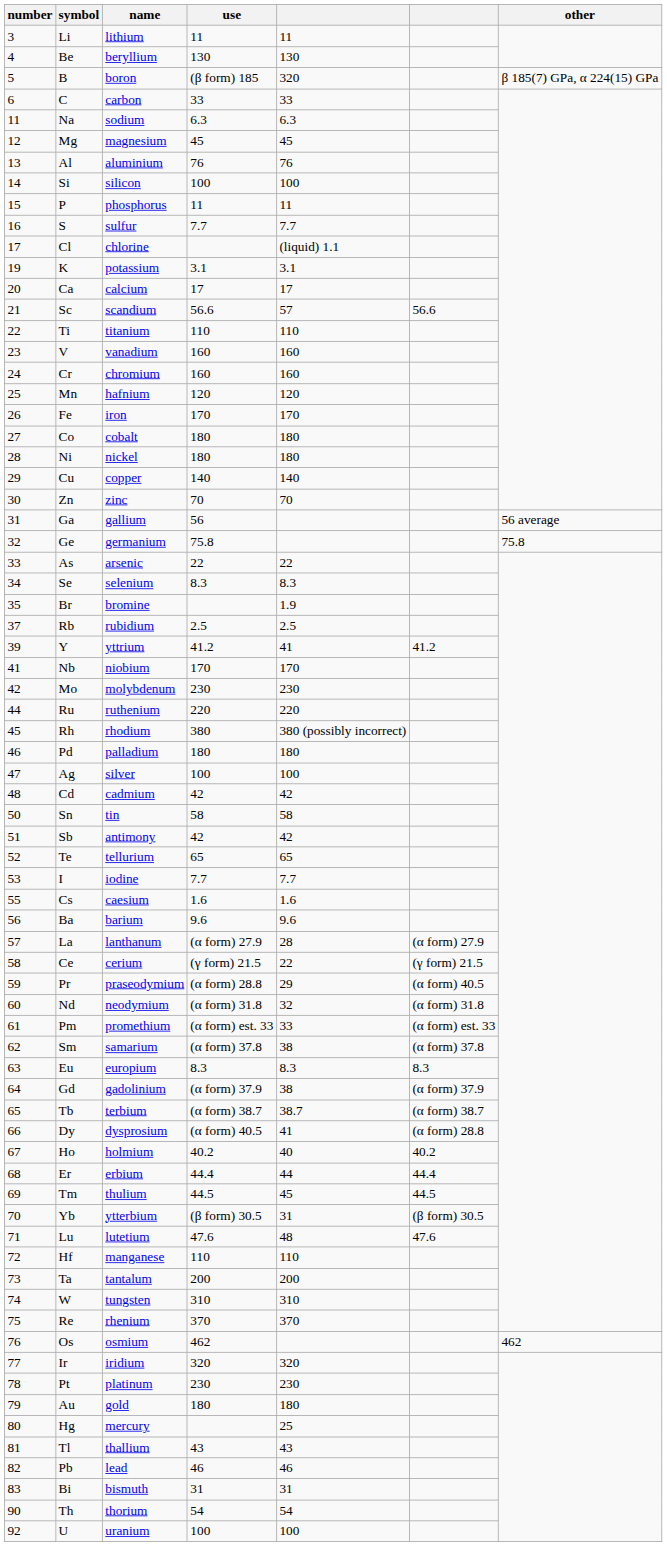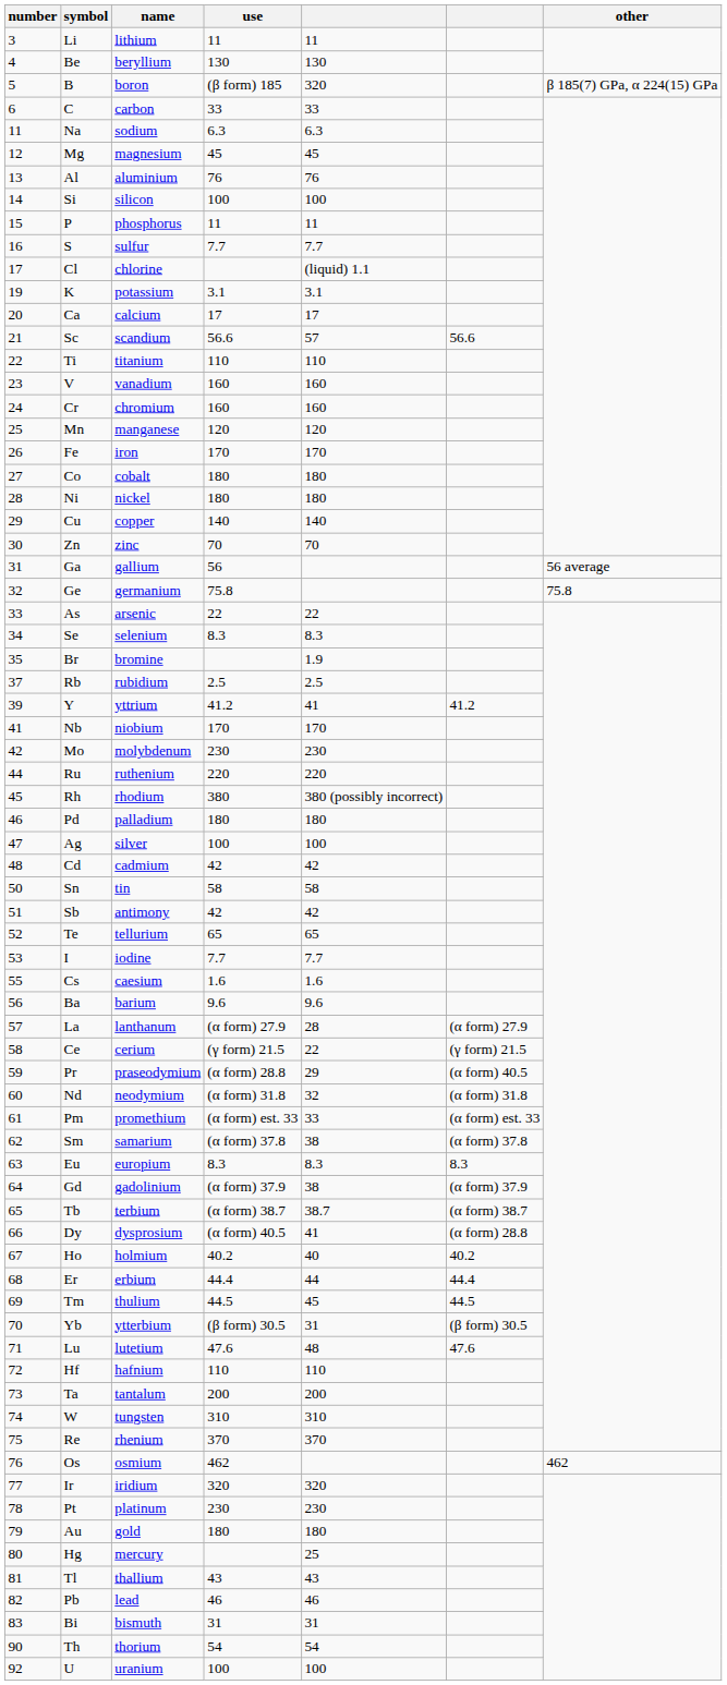 <table class="wikitable sortable">
 <tr>
 <th>number</th>
 <th>symbol</th>
 <th>name</th>
 <th>use</th>
 <th></th>
 <th></th>
 <th>other</th>
 </tr>
 <tr>
 <td>3</td>
 <td>Li</td>
 <td><a href='#'>lithium</a></td>
 <td>11</td>
 <td>11</td>
 <td></td>
 </tr>
 <tr>
 <td>4</td>
 <td>Be</td>
 <td><a href='#'>beryllium</a></td>
 <td>130</td>
 <td>130</td>
 <td></td>
 </tr>
 <tr>
 <td>5</td>
 <td>B</td>
 <td><a href='#'>boron</a></td>
 <td>(β form) 185</td>
 <td>320</td>
 <td></td>
 <td>β 185(7) GPa, α 224(15) GPa</td>
 </tr>
 <tr>
 <td>6</td>
 <td>C</td>
 <td><a href='#'>carbon</a></td>
 <td>33</td>
 <td>33</td>
 <td></td>
 </tr>
 <tr>
 <td>11</td>
 <td>Na</td>
 <td><a href='#'>sodium</a></td>
 <td>6.3</td>
 <td>6.3</td>
 <td></td>
 </tr>
 <tr>
 <td>12</td>
 <td>Mg</td>
 <td><a href='#'>magnesium</a></td>
 <td>45</td>
 <td>45</td>
 <td></td>
 </tr>
 <tr>
 <td>13</td>
 <td>Al</td>
 <td><a href='#'>aluminium</a></td>
 <td>76</td>
 <td>76</td>
 <td></td>
 </tr>
 <tr>
 <td>14</td>
 <td>Si</td>
 <td><a href='#'>silicon</a></td>
 <td>100</td>
 <td>100</td>
 <td></td>
 </tr>
 <tr>
 <td>15</td>
 <td>P</td>
 <td><a href='#'>phosphorus</a></td>
 <td>11</td>
 <td>11</td>
 <td></td>
 </tr>
 <tr>
 <td>16</td>
 <td>S</td>
 <td><a href='#'>sulfur</a></td>
 <td>7.7</td>
 <td>7.7</td>
 <td></td>
 </tr>
 <tr>
 <td>17</td>
 <td>Cl</td>
 <td><a href='#'>chlorine</a></td>
 <td></td>
 <td>(liquid) 1.1</td>
 <td></td>
 </tr>
 <tr>
 <td>19</td>
 <td>K</td>
 <td><a href='#'>potassium</a></td>
 <td>3.1</td>
 <td>3.1</td>
 <td></td>
 </tr>
 <tr>
 <td>20</td>
 <td>Ca</td>
 <td><a href='#'>calcium</a></td>
 <td>17</td>
 <td>17</td>
 <td></td>
 </tr>
 <tr>
 <td>21</td>
 <td>Sc</td>
 <td><a href='#'>scandium</a></td>
 <td>56.6</td>
 <td>57</td>
 <td>56.6</td>
 </tr>
 <tr>
 <td>22</td>
 <td>Ti</td>
 <td><a href='#'>titanium</a></td>
 <td>110</td>
 <td>110</td>
 <td></td>
 </tr>
 <tr>
 <td>23</td>
 <td>V</td>
 <td><a href='#'>vanadium</a></td>
 <td>160</td>
 <td>160</td>
 <td></td>
 </tr>
 <tr>
 <td>24</td>
 <td>Cr</td>
 <td><a href='#'>chromium</a></td>
 <td>160</td>
 <td>160</td>
 <td></td>
 </tr>
 <tr>
 <td>25</td>
 <td>Mn</td>
-<td><a href='#'>hafnium</a></td>
+<td><a href='#'>manganese</a></td>
 <td>120</td>
 <td>120</td>
 <td></td>
 </tr>
 <tr>
 <td>26</td>
 <td>Fe</td>
 <td><a href='#'>iron</a></td>
 <td>170</td>
 <td>170</td>
 <td></td>
 </tr>
 <tr>
 <td>27</td>
 <td>Co</td>
 <td><a href='#'>cobalt</a></td>
 <td>180</td>
 <td>180</td>
 <td></td>
 </tr>
 <tr>
 <td>28</td>
 <td>Ni</td>
 <td><a href='#'>nickel</a></td>
 <td>180</td>
 <td>180</td>
 <td></td>
 </tr>
 <tr>
 <td>29</td>
 <td>Cu</td>
 <td><a href='#'>copper</a></td>
 <td>140</td>
 <td>140</td>
 <td></td>
 </tr>
 <tr>
 <td>30</td>
 <td>Zn</td>
 <td><a href='#'>zinc</a></td>
 <td>70</td>
 <td>70</td>
 <td></td>
 </tr>
 <tr>
 <td>31</td>
 <td>Ga</td>
 <td><a href='#'>gallium</a></td>
 <td>56</td>
 <td></td>
 <td></td>
 <td>56 average</td>
 </tr>
 <tr>
 <td>32</td>
 <td>Ge</td>
 <td><a href='#'>germanium</a></td>
 <td>75.8</td>
 <td></td>
 <td></td>
 <td>75.8</td>
 </tr>
 <tr>
 <td>33</td>
 <td>As</td>
 <td><a href='#'>arsenic</a></td>
 <td>22</td>
 <td>22</td>
 <td></td>
 </tr>
 <tr>
 <td>34</td>
 <td>Se</td>
 <td><a href='#'>selenium</a></td>
 <td>8.3</td>
 <td>8.3</td>
 <td></td>
 </tr>
 <tr>
 <td>35</td>
 <td>Br</td>
 <td><a href='#'>bromine</a></td>
 <td></td>
 <td>1.9</td>
 <td></td>
 </tr>
 <tr>
 <td>37</td>
 <td>Rb</td>
 <td><a href='#'>rubidium</a></td>
 <td>2.5</td>
 <td>2.5</td>
 <td></td>
 </tr>
 <tr>
 <td>39</td>
 <td>Y</td>
 <td><a href='#'>yttrium</a></td>
 <td>41.2</td>
 <td>41</td>
 <td>41.2</td>
 </tr>
 <tr>
 <td>41</td>
 <td>Nb</td>
 <td><a href='#'>niobium</a></td>
 <td>170</td>
 <td>170</td>
 <td></td>
 </tr>
 <tr>
 <td>42</td>
 <td>Mo</td>
 <td><a href='#'>molybdenum</a></td>
 <td>230</td>
 <td>230</td>
 <td></td>
 </tr>
 <tr>
 <td>44</td>
 <td>Ru</td>
 <td><a href='#'>ruthenium</a></td>
 <td>220</td>
 <td>220</td>
 <td></td>
 </tr>
 <tr>
 <td>45</td>
 <td>Rh</td>
 <td><a href='#'>rhodium</a></td>
 <td>380</td>
 <td>380 (possibly incorrect)</td>
 <td></td>
 </tr>
 <tr>
 <td>46</td>
 <td>Pd</td>
 <td><a href='#'>palladium</a></td>
 <td>180</td>
 <td>180</td>
 <td></td>
 </tr>
 <tr>
 <td>47</td>
 <td>Ag</td>
 <td><a href='#'>silver</a></td>
 <td>100</td>
 <td>100</td>
 <td></td>
 </tr>
 <tr>
 <td>48</td>
 <td>Cd</td>
 <td><a href='#'>cadmium</a></td>
 <td>42</td>
 <td>42</td>
 <td></td>
 </tr>
 <tr>
 <td>50</td>
 <td>Sn</td>
 <td><a href='#'>tin</a></td>
 <td>58</td>
 <td>58</td>
 <td></td>
 </tr>
 <tr>
 <td>51</td>
 <td>Sb</td>
 <td><a href='#'>antimony</a></td>
 <td>42</td>
 <td>42</td>
 <td></td>
 </tr>
 <tr>
 <td>52</td>
 <td>Te</td>
 <td><a href='#'>tellurium</a></td>
 <td>65</td>
 <td>65</td>
 <td></td>
 </tr>
 <tr>
 <td>53</td>
 <td>I</td>
 <td><a href='#'>iodine</a></td>
 <td>7.7</td>
 <td>7.7</td>
 <td></td>
 </tr>
 <tr>
 <td>55</td>
 <td>Cs</td>
 <td><a href='#'>caesium</a></td>
 <td>1.6</td>
 <td>1.6</td>
 <td></td>
 </tr>
 <tr>
 <td>56</td>
 <td>Ba</td>
 <td><a href='#'>barium</a></td>
 <td>9.6</td>
 <td>9.6</td>
 <td></td>
 </tr>
 <tr>
 <td>57</td>
 <td>La</td>
 <td><a href='#'>lanthanum</a></td>
 <td>(α form) 27.9</td>
 <td>28</td>
 <td>(α form) 27.9</td>
 </tr>
 <tr>
 <td>58</td>
 <td>Ce</td>
 <td><a href='#'>cerium</a></td>
 <td>(γ form) 21.5</td>
 <td>22</td>
 <td>(γ form) 21.5</td>
 </tr>
 <tr>
 <td>59</td>
 <td>Pr</td>
 <td><a href='#'>praseodymium</a></td>
 <td>(α form) 28.8</td>
 <td>29</td>
 <td>(α form) 40.5</td>
 </tr>
 <tr>
 <td>60</td>
 <td>Nd</td>
 <td><a href='#'>neodymium</a></td>
 <td>(α form) 31.8</td>
 <td>32</td>
 <td>(α form) 31.8</td>
 </tr>
 <tr>
 <td>61</td>
 <td>Pm</td>
 <td><a href='#'>promethium</a></td>
 <td>(α form) est. 33</td>
 <td>33</td>
 <td>(α form) est. 33</td>
 </tr>
 <tr>
 <td>62</td>
 <td>Sm</td>
 <td><a href='#'>samarium</a></td>
 <td>(α form) 37.8</td>
 <td>38</td>
 <td>(α form) 37.8</td>
 </tr>
 <tr>
 <td>63</td>
 <td>Eu</td>
 <td><a href='#'>europium</a></td>
 <td>8.3</td>
 <td>8.3</td>
 <td>8.3</td>
 </tr>
 <tr>
 <td>64</td>
 <td>Gd</td>
 <td><a href='#'>gadolinium</a></td>
 <td>(α form) 37.9</td>
 <td>38</td>
 <td>(α form) 37.9</td>
 </tr>
 <tr>
 <td>65</td>
 <td>Tb</td>
 <td><a href='#'>terbium</a></td>
 <td>(α form) 38.7</td>
 <td>38.7</td>
 <td>(α form) 38.7</td>
 </tr>
 <tr>
 <td>66</td>
 <td>Dy</td>
 <td><a href='#'>dysprosium</a></td>
 <td>(α form) 40.5</td>
 <td>41</td>
 <td>(α form) 28.8</td>
 </tr>
 <tr>
 <td>67</td>
 <td>Ho</td>
 <td><a href='#'>holmium</a></td>
 <td>40.2</td>
 <td>40</td>
 <td>40.2</td>
 </tr>
 <tr>
 <td>68</td>
 <td>Er</td>
 <td><a href='#'>erbium</a></td>
 <td>44.4</td>
 <td>44</td>
 <td>44.4</td>
 </tr>
 <tr>
 <td>69</td>
 <td>Tm</td>
 <td><a href='#'>thulium</a></td>
 <td>44.5</td>
 <td>45</td>
 <td>44.5</td>
 </tr>
 <tr>
 <td>70</td>
 <td>Yb</td>
 <td><a href='#'>ytterbium</a></td>
 <td>(β form) 30.5</td>
 <td>31</td>
 <td>(β form) 30.5</td>
 </tr>
 <tr>
 <td>71</td>
 <td>Lu</td>
 <td><a href='#'>lutetium</a></td>
 <td>47.6</td>
 <td>48</td>
 <td>47.6</td>
 </tr>
 <tr>
 <td>72</td>
 <td>Hf</td>
-<td><a href='#'>manganese</a></td>
+<td><a href='#'>hafnium</a></td>
 <td>110</td>
 <td>110</td>
 <td></td>
 </tr>
 <tr>
 <td>73</td>
 <td>Ta</td>
 <td><a href='#'>tantalum</a></td>
 <td>200</td>
 <td>200</td>
 <td></td>
 </tr>
 <tr>
 <td>74</td>
 <td>W</td>
 <td><a href='#'>tungsten</a></td>
 <td>310</td>
 <td>310</td>
 <td></td>
 </tr>
 <tr>
 <td>75</td>
 <td>Re</td>
 <td><a href='#'>rhenium</a></td>
 <td>370</td>
 <td>370</td>
 <td></td>
 </tr>
 <tr>
 <td>76</td>
 <td>Os</td>
 <td><a href='#'>osmium</a></td>
 <td>462</td>
 <td></td>
 <td></td>
 <td>462</td>
 </tr>
 <tr>
 <td>77</td>
 <td>Ir</td>
 <td><a href='#'>iridium</a></td>
 <td>320</td>
 <td>320</td>
 <td></td>
 </tr>
 <tr>
 <td>78</td>
 <td>Pt</td>
 <td><a href='#'>platinum</a></td>
 <td>230</td>
 <td>230</td>
 <td></td>
 </tr>
 <tr>
 <td>79</td>
 <td>Au</td>
 <td><a href='#'>gold</a></td>
 <td>180</td>
 <td>180</td>
 <td></td>
 </tr>
 <tr>
 <td>80</td>
 <td>Hg</td>
 <td><a href='#'>mercury</a></td>
 <td></td>
 <td>25</td>
 <td></td>
 </tr>
 <tr>
 <td>81</td>
 <td>Tl</td>
 <td><a href='#'>thallium</a></td>
 <td>43</td>
 <td>43</td>
 <td></td>
 </tr>
 <tr>
 <td>82</td>
 <td>Pb</td>
 <td><a href='#'>lead</a></td>
 <td>46</td>
 <td>46</td>
 <td></td>
 </tr>
 <tr>
 <td>83</td>
 <td>Bi</td>
 <td><a href='#'>bismuth</a></td>
 <td>31</td>
 <td>31</td>
 <td></td>
 </tr>
 <tr>
 <td>90</td>
 <td>Th</td>
 <td><a href='#'>thorium</a></td>
 <td>54</td>
 <td>54</td>
 <td></td>
 </tr>
 <tr>
 <td>92</td>
 <td>U</td>
 <td><a href='#'>uranium</a></td>
 <td>100</td>
 <td>100</td>
 <td></td>
 </tr>
 </table>
